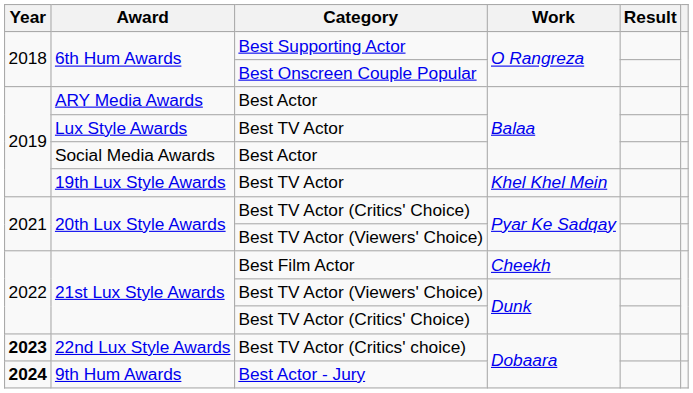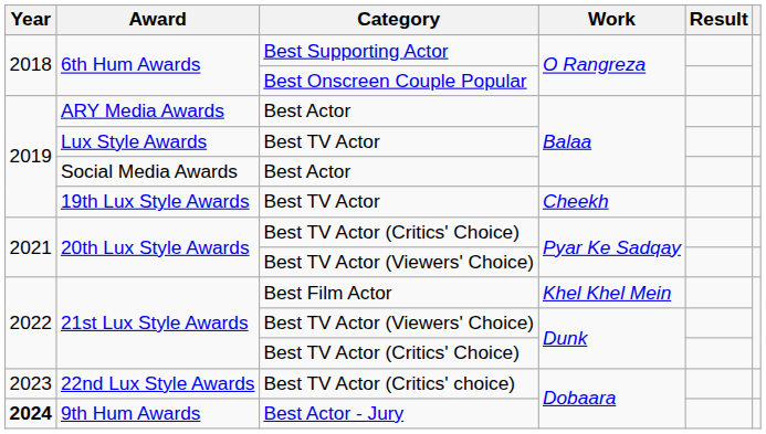 <table class="wikitable">
 <tr>
 <th>Year</th>
 <th>Award</th>
 <th>Category</th>
 <th>Work</th>
 <th>Result</th>
 <th scope="col" class="unsortable"></th>
 </tr>
 <tr>
 <td rowspan="2">2018</td>
 <td rowspan="2"><a href='#'>6th Hum Awards</a></td>
 <td><a href='#'>Best Supporting Actor</a></td>
 <td rowspan="2"><em><a href='#'>O Rangreza</a></em></td>
 <td></td>
 <td rowspan="2"></td>
 </tr>
 <tr>
 <td><a href='#'>Best Onscreen Couple Popular</a></td>
 <td></td>
 </tr>
 <tr>
 <td rowspan="4">2019</td>
 <td><a href='#'>ARY Media Awards</a></td>
 <td>Best Actor</td>
 <td rowspan="3"><em><a href='#'>Balaa</a></em></td>
 <td></td>
 <td></td>
 </tr>
 <tr>
 <td><a href='#'>Lux Style Awards</a></td>
 <td>Best TV Actor</td>
 <td></td>
 <td></td>
 </tr>
 <tr>
 <td>Social Media Awards</td>
 <td>Best Actor</td>
 <td></td>
 <td></td>
 </tr>
 <tr>
 <td><a href='#'>19th Lux Style Awards</a></td>
 <td>Best TV Actor</td>
-<td><em><a href='#'>Khel Khel Mein</a></em></td>
+<td><em><a href='#'>Cheekh</a></em></td>
 <td></td>
 <td></td>
 </tr>
 <tr>
 <td rowspan="2">2021</td>
 <td rowspan="2"><a href='#'>20th Lux Style Awards</a></td>
 <td>Best TV Actor (Critics' Choice)</td>
 <td rowspan="2"><em><a href='#'>Pyar Ke Sadqay</a></em></td>
 <td></td>
 <td></td>
 </tr>
 <tr>
 <td>Best TV Actor (Viewers' Choice)</td>
 <td></td>
 <td></td>
 </tr>
 <tr>
 <td rowspan="3">2022</td>
 <td rowspan="3"><a href='#'>21st Lux Style Awards</a></td>
 <td>Best Film Actor</td>
-<td><em><a href='#'>Cheekh</a></em></td>
+<td><em><a href='#'>Khel Khel Mein</a></em></td>
 <td></td>
 <td rowspan="3"></td>
 </tr>
 <tr>
 <td>Best TV Actor (Viewers' Choice)</td>
 <td rowspan="2"><em><a href='#'>Dunk</a></em></td>
 <td></td>
 </tr>
 <tr>
 <td>Best TV Actor (Critics' Choice)</td>
 <td></td>
 </tr>
 <tr>
-<td><strong>2023</strong></td>
+<td>2023</td>
 <td><a href='#'>22nd Lux Style Awards</a></td>
 <td>Best TV Actor (Critics' choice)</td>
 <td rowspan="2"><em><a href='#'>Dobaara</a></em></td>
 <td></td>
 <td></td>
 </tr>
 <tr>
 <td><strong>2024</strong></td>
 <td><a href='#'>9th Hum Awards</a></td>
 <td><a href='#'>Best Actor - Jury</a></td>
 <td></td>
 <td></td>
 </tr>
 </table>
